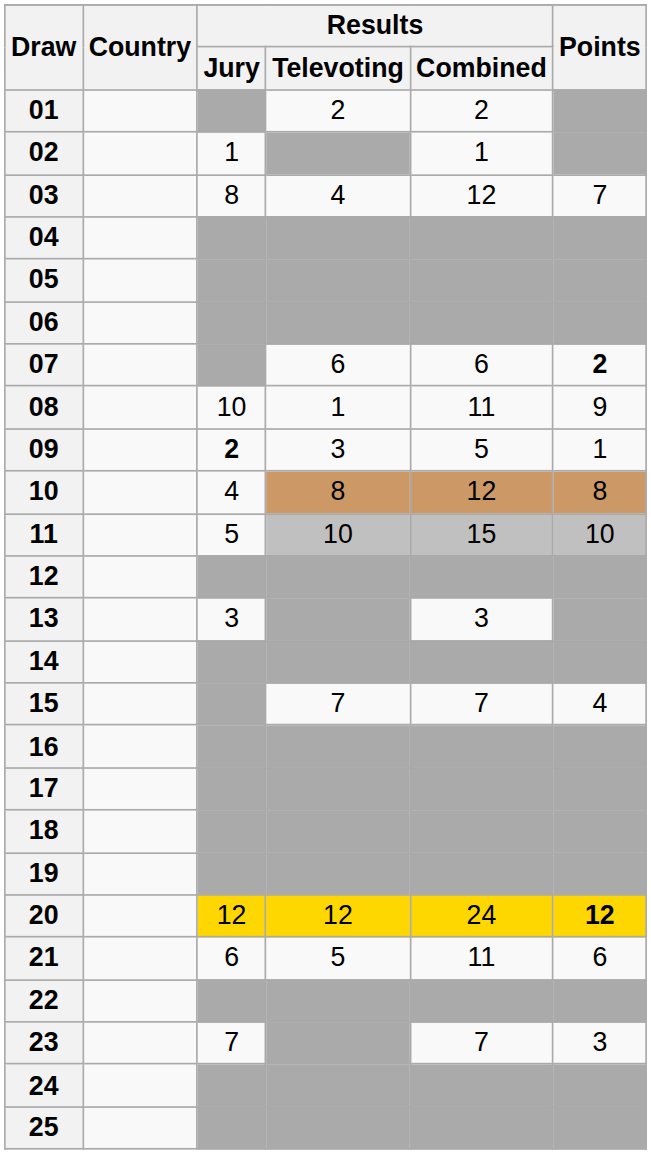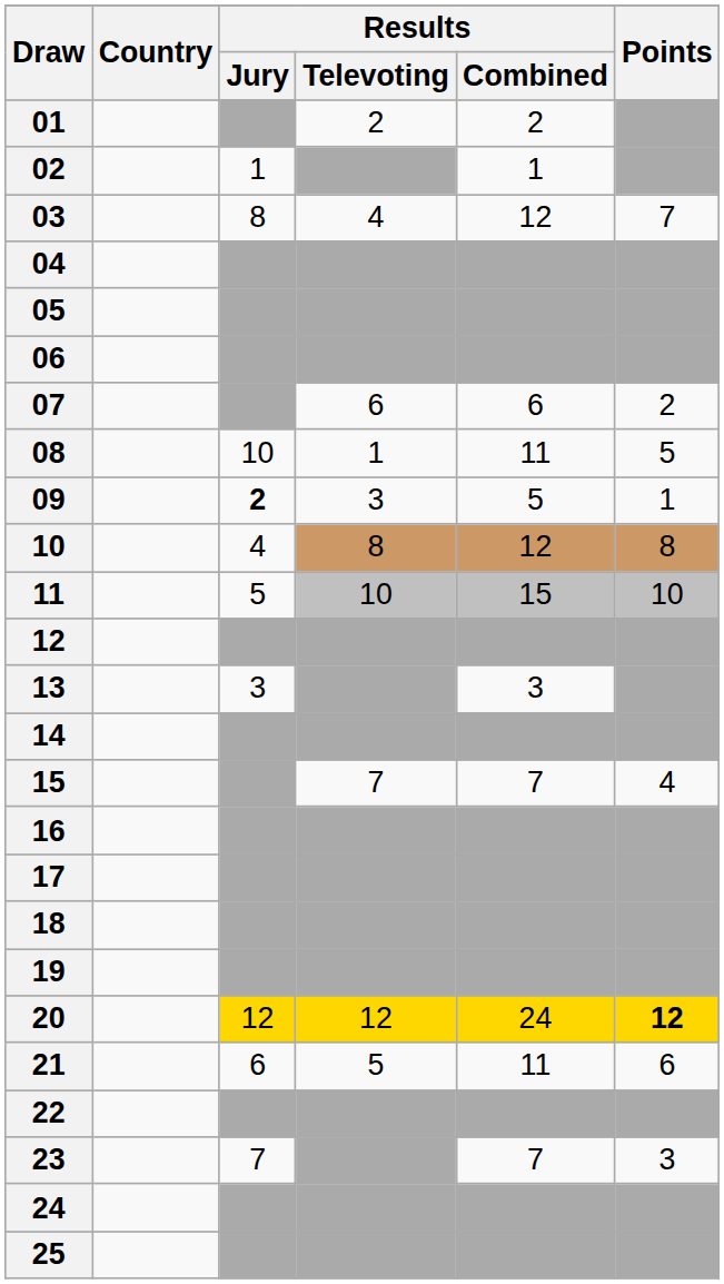 <table class="sortable wikitable collapsible plainrowheaders" style="text-align:center;">
 <tr>
 </tr>
 <tr>
 <th scope="col" rowspan="2">Draw</th>
 <th scope="col" rowspan="2">Country</th>
 <th scope="col" colspan="3">Results</th>
 <th scope="col" rowspan="2">Points</th>
 </tr>
 <tr>
 <th scope="col">Jury</th>
 <th scope="col">Televoting</th>
 <th scope="col">Combined</th>
 </tr>
 <tr>
 <th scope="row" style="text-align:center;">01</th>
 <td style="text-align:left;"></td>
 <td style="background:#AAAAAA;"></td>
 <td>2</td>
 <td>2</td>
 <td style="background:#AAAAAA;"></td>
 </tr>
 <tr>
 <th scope="row" style="text-align:center;">02</th>
 <td style="text-align:left;"></td>
 <td>1</td>
 <td style="background:#AAAAAA;"></td>
 <td>1</td>
 <td style="background:#AAAAAA;"></td>
 </tr>
 <tr>
 <th scope="row" style="text-align:center;">03</th>
 <td style="text-align:left;"></td>
 <td>8</td>
 <td>4</td>
 <td>12</td>
 <td>7</td>
 </tr>
 <tr>
 <th scope="row" style="text-align:center;">04</th>
 <td style="text-align:left;"></td>
 <td style="background:#AAAAAA;"></td>
 <td style="background:#AAAAAA;"></td>
 <td style="background:#AAAAAA;"></td>
 <td style="background:#AAAAAA;"></td>
 </tr>
 <tr>
 <th scope="row" style="text-align:center;">05</th>
 <td style="text-align:left;"></td>
 <td style="background:#AAAAAA;"></td>
 <td style="background:#AAAAAA;"></td>
 <td style="background:#AAAAAA;"></td>
 <td style="background:#AAAAAA;"></td>
 </tr>
 <tr>
 <th scope="row" style="text-align:center;">06</th>
 <td style="text-align:left;"></td>
 <td style="background:#AAAAAA;"></td>
 <td style="background:#AAAAAA;"></td>
 <td style="background:#AAAAAA;"></td>
 <td style="background:#AAAAAA;"></td>
 </tr>
 <tr>
 <th scope="row" style="text-align:center;">07</th>
 <td style="text-align:left;"></td>
 <td style="background:#AAAAAA;"></td>
 <td>6</td>
 <td>6</td>
-<td><strong>2</strong></td>
+<td>2</td>
 </tr>
 <tr>
 <th scope="row" style="text-align:center;">08</th>
 <td style="text-align:left;"></td>
 <td>10</td>
 <td>1</td>
 <td>11</td>
-<td>9</td>
+<td>5</td>
 </tr>
 <tr>
 <th scope="row" style="text-align:center;">09</th>
 <td style="text-align:left;"></td>
 <td><strong>2</strong></td>
 <td>3</td>
 <td>5</td>
 <td>1</td>
 </tr>
 <tr>
 <th scope="row" style="text-align:center;">10</th>
 <td style="text-align:left;"></td>
 <td>4</td>
 <td style="background:#CC9966;">8</td>
 <td style="background:#CC9966;">12</td>
 <td style="background:#CC9966;">8</td>
 </tr>
 <tr>
 <th scope="row" style="text-align:center;">11</th>
 <td style="text-align:left;"></td>
 <td>5</td>
 <td style="background:silver;">10</td>
 <td style="background:silver;">15</td>
 <td style="background:silver;">10</td>
 </tr>
 <tr>
 <th scope="row" style="text-align:center;">12</th>
 <td style="text-align:left;"></td>
 <td style="background:#AAAAAA;"></td>
 <td style="background:#AAAAAA;"></td>
 <td style="background:#AAAAAA;"></td>
 <td style="background:#AAAAAA;"></td>
 </tr>
 <tr>
 <th scope="row" style="text-align:center;">13</th>
 <td style="text-align:left;"></td>
 <td>3</td>
 <td style="background:#AAAAAA;"></td>
 <td>3</td>
 <td style="background:#AAAAAA;"></td>
 </tr>
 <tr>
 <th scope="row" style="text-align:center;">14</th>
 <td style="text-align:left;"></td>
 <td style="background:#AAAAAA;"></td>
 <td style="background:#AAAAAA;"></td>
 <td style="background:#AAAAAA;"></td>
 <td style="background:#AAAAAA;"></td>
 </tr>
 <tr>
 <th scope="row" style="text-align:center;">15</th>
 <td style="text-align:left;"></td>
 <td style="background:#AAAAAA;"></td>
 <td>7</td>
 <td>7</td>
 <td>4</td>
 </tr>
 <tr>
 <th scope="row" style="text-align:center;">16</th>
 <td style="text-align:left;"></td>
 <td style="background:#AAAAAA;"></td>
 <td style="background:#AAAAAA;"></td>
 <td style="background:#AAAAAA;"></td>
 <td style="background:#AAAAAA;"></td>
 </tr>
 <tr>
 <th scope="row" style="text-align:center;">17</th>
 <td style="text-align:left;"></td>
 <td style="background:#AAAAAA;"></td>
 <td style="background:#AAAAAA;"></td>
 <td style="background:#AAAAAA;"></td>
 <td style="background:#AAAAAA;"></td>
 </tr>
 <tr>
 <th scope="row" style="text-align:center;">18</th>
 <td style="text-align:left;"></td>
 <td style="background:#AAAAAA;"></td>
 <td style="background:#AAAAAA;"></td>
 <td style="background:#AAAAAA;"></td>
 <td style="background:#AAAAAA;"></td>
 </tr>
 <tr>
 <th scope="row" style="text-align:center;">19</th>
 <td style="text-align:left;"></td>
 <td style="background:#AAAAAA;"></td>
 <td style="background:#AAAAAA;"></td>
 <td style="background:#AAAAAA;"></td>
 <td style="background:#AAAAAA;"></td>
 </tr>
 <tr>
 <th scope="row" style="text-align:center;">20</th>
 <td style="text-align:left;"></td>
 <td style="background:gold;">12</td>
 <td style="background:gold;">12</td>
 <td style="background:gold;">24</td>
 <td style="background:gold;"><strong>12</strong></td>
 </tr>
 <tr>
 <th scope="row" style="text-align:center;">21</th>
 <td style="text-align:left;"></td>
 <td>6</td>
 <td>5</td>
 <td>11</td>
 <td>6</td>
 </tr>
 <tr>
 <th scope="row" style="text-align:center;">22</th>
 <td style="text-align:left;"></td>
 <td style="background:#AAAAAA;"></td>
 <td style="background:#AAAAAA;"></td>
 <td style="background:#AAAAAA;"></td>
 <td style="background:#AAAAAA;"></td>
 </tr>
 <tr>
 <th scope="row" style="text-align:center;">23</th>
 <td style="text-align:left;"></td>
 <td>7</td>
 <td style="background:#AAAAAA;"></td>
 <td>7</td>
 <td>3</td>
 </tr>
 <tr>
 <th scope="row" style="text-align:center;">24</th>
 <td style="text-align:left;"></td>
 <td style="background:#AAAAAA;"></td>
 <td style="background:#AAAAAA;"></td>
 <td style="background:#AAAAAA;"></td>
 <td style="background:#AAAAAA;"></td>
 </tr>
 <tr>
 <th scope="row" style="text-align:center;">25</th>
 <td style="text-align:left;"></td>
 <td style="background:#AAAAAA;"></td>
 <td style="background:#AAAAAA;"></td>
 <td style="background:#AAAAAA;"></td>
 <td style="background:#AAAAAA;"></td>
 </tr>
 </table>
